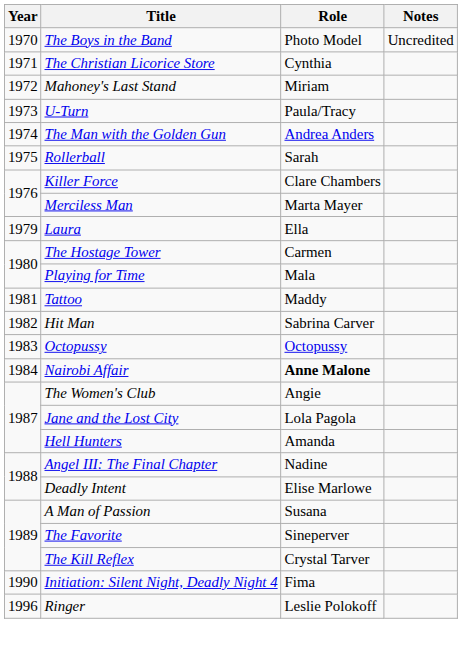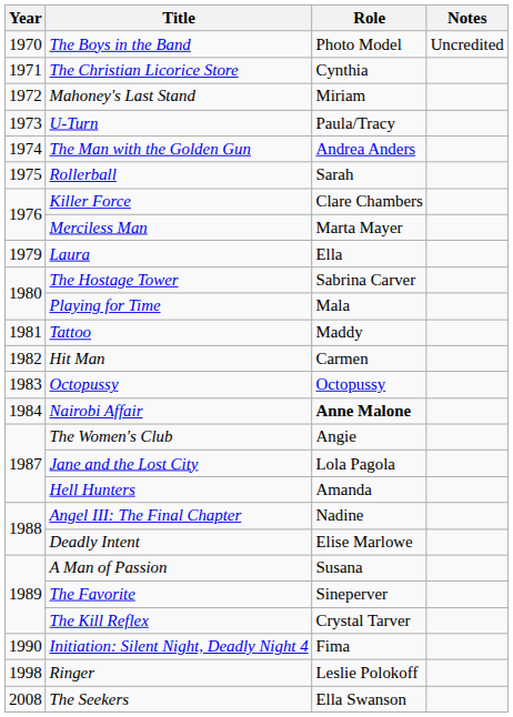 <table class="wikitable sortable">
 <tr>
 <th>Year</th>
 <th>Title</th>
 <th>Role</th>
 <th>Notes</th>
 </tr>
 <tr>
 <td>1970</td>
 <td><em><a href='#'>The Boys in the Band</a></em></td>
 <td>Photo Model</td>
 <td>Uncredited</td>
 </tr>
 <tr>
 <td>1971</td>
 <td><em><a href='#'>The Christian Licorice Store</a></em></td>
 <td>Cynthia</td>
 <td></td>
 </tr>
 <tr>
 <td>1972</td>
 <td><em>Mahoney's Last Stand</em></td>
 <td>Miriam</td>
 <td></td>
 </tr>
 <tr>
 <td>1973</td>
 <td><em><a href='#'>U-Turn</a></em></td>
 <td>Paula/Tracy</td>
 <td></td>
 </tr>
 <tr>
 <td>1974</td>
 <td><em><a href='#'>The Man with the Golden Gun</a></em></td>
 <td><a href='#'>Andrea Anders</a></td>
 <td></td>
 </tr>
 <tr>
 <td>1975</td>
 <td><em><a href='#'>Rollerball</a></em></td>
 <td>Sarah</td>
 <td></td>
 </tr>
 <tr>
 <td rowspan="2">1976</td>
 <td><em><a href='#'>Killer Force</a></em></td>
 <td>Clare Chambers</td>
 <td></td>
 </tr>
 <tr>
 <td><em><a href='#'>Merciless Man</a></em></td>
 <td>Marta Mayer</td>
 <td></td>
 </tr>
 <tr>
 <td>1979</td>
 <td><em><a href='#'>Laura</a></em></td>
 <td>Ella</td>
 <td></td>
 </tr>
 <tr>
 <td rowspan="2">1980</td>
 <td><em><a href='#'>The Hostage Tower</a></em></td>
-<td>Carmen</td>
+<td>Sabrina Carver</td>
 <td></td>
 </tr>
 <tr>
 <td><em><a href='#'>Playing for Time</a></em></td>
 <td>Mala</td>
 <td></td>
 </tr>
 <tr>
 <td>1981</td>
 <td><em><a href='#'>Tattoo</a></em></td>
 <td>Maddy</td>
 <td></td>
 </tr>
 <tr>
 <td>1982</td>
 <td><em>Hit Man</em></td>
-<td>Sabrina Carver</td>
+<td>Carmen</td>
 <td></td>
 </tr>
 <tr>
 <td>1983</td>
 <td><em><a href='#'>Octopussy</a></em></td>
 <td><a href='#'>Octopussy</a></td>
 <td></td>
 </tr>
 <tr>
 <td>1984</td>
 <td><em><a href='#'>Nairobi Affair</a></em></td>
 <td><strong>Anne Malone</strong></td>
 <td></td>
 </tr>
 <tr>
 <td rowspan="3">1987</td>
 <td><em>The Women's Club</em></td>
 <td>Angie</td>
 <td></td>
 </tr>
 <tr>
 <td><em><a href='#'>Jane and the Lost City</a></em></td>
 <td>Lola Pagola</td>
 <td></td>
 </tr>
 <tr>
 <td><em><a href='#'>Hell Hunters</a></em></td>
 <td>Amanda</td>
 <td></td>
 </tr>
 <tr>
 <td rowspan="2">1988</td>
 <td><em><a href='#'>Angel III: The Final Chapter</a></em></td>
 <td>Nadine</td>
 <td></td>
 </tr>
 <tr>
 <td><em>Deadly Intent</em></td>
 <td>Elise Marlowe</td>
 <td></td>
 </tr>
 <tr>
 <td rowspan="3">1989</td>
 <td><em>A Man of Passion</em></td>
 <td>Susana</td>
 <td></td>
 </tr>
 <tr>
 <td><em><a href='#'>The Favorite</a></em></td>
 <td>Sineperver</td>
 <td></td>
 </tr>
 <tr>
 <td><em><a href='#'>The Kill Reflex</a></em></td>
 <td>Crystal Tarver</td>
 <td></td>
 </tr>
 <tr>
 <td>1990</td>
 <td><em><a href='#'>Initiation: Silent Night, Deadly Night 4</a></em></td>
 <td>Fima</td>
 <td></td>
 </tr>
 <tr>
-<td>1996</td>
+<td>1998</td>
 <td><em>Ringer</em></td>
 <td>Leslie Polokoff</td>
 <td></td>
 </tr>
+<tr>
+<td>2008</td>
+<td><em>The Seekers</em></td>
+<td>Ella Swanson</td>
+<td></td>
+</tr>
 </table>
